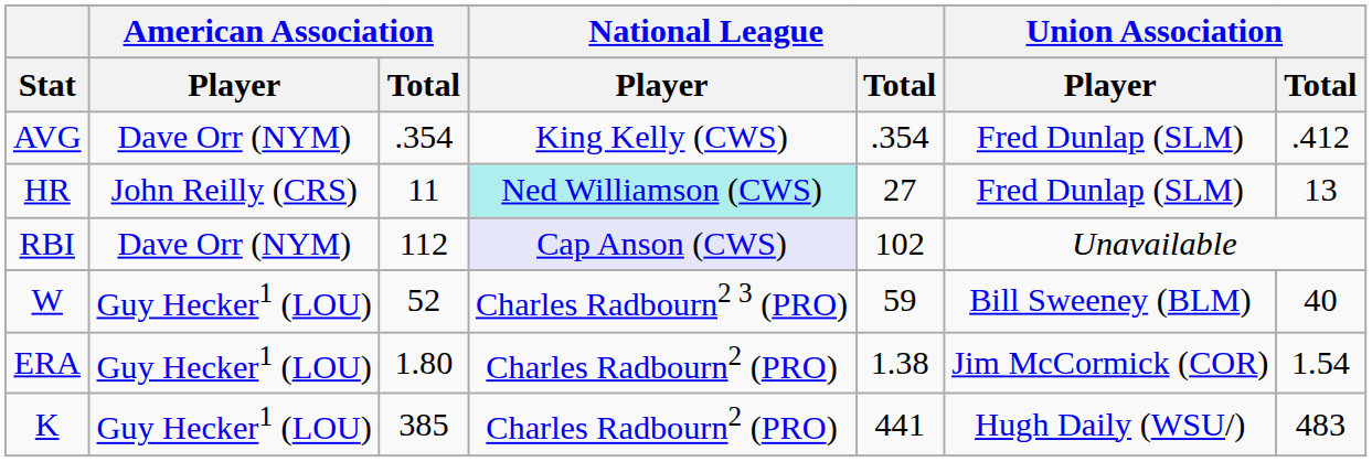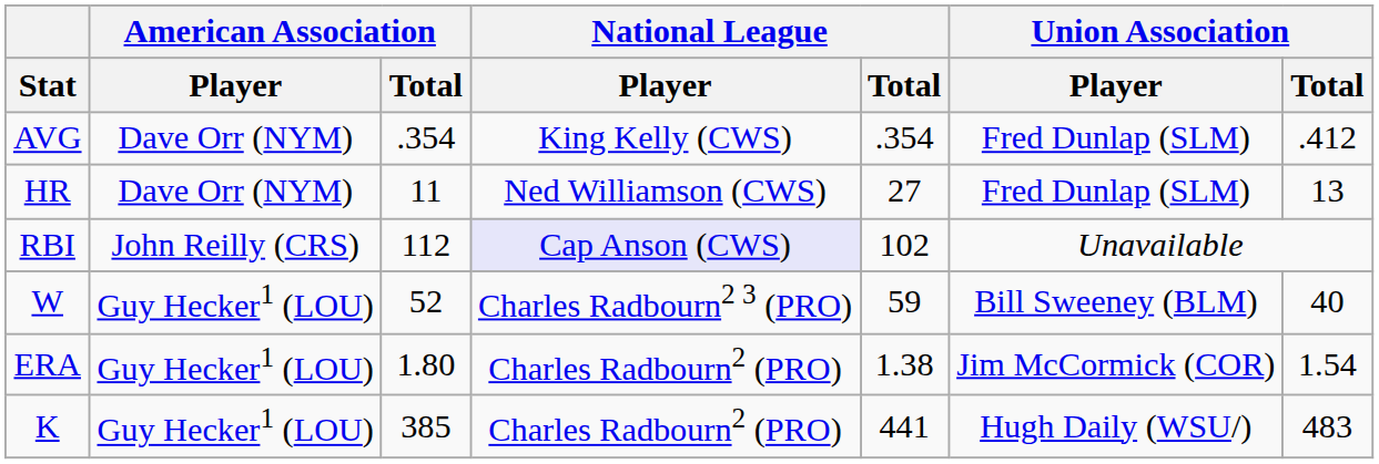 <table class="wikitable" style="text-align:center;">
 <tr>
 <th></th>
 <th colspan=2><a href='#'>American Association</a></th>
 <th colspan=2><a href='#'>National League</a></th>
 <th colspan=2><a href='#'>Union Association</a></th>
 </tr>
 <tr>
 <th>Stat</th>
 <th>Player</th>
 <th>Total</th>
 <th>Player</th>
 <th>Total</th>
 <th>Player</th>
 <th>Total</th>
 </tr>
 <tr>
 <td><a href='#'>AVG</a></td>
 <td><a href='#'>Dave Orr</a> (<a href='#'>NYM</a>)</td>
 <td>.354</td>
 <td><a href='#'>King Kelly</a> (<a href='#'>CWS</a>)</td>
 <td>.354</td>
 <td><a href='#'>Fred Dunlap</a> (<a href='#'>SLM</a>)</td>
 <td>.412</td>
 </tr>
 <tr>
 <td><a href='#'>HR</a></td>
-<td><a href='#'>John Reilly</a> (<a href='#'>CRS</a>)</td>
+<td><a href='#'>Dave Orr</a> (<a href='#'>NYM</a>)</td>
 <td>11</td>
-<td style="background: paleturquoise;"><a href='#'>Ned Williamson</a> (<a href='#'>CWS</a>)</td>
+<td><a href='#'>Ned Williamson</a> (<a href='#'>CWS</a>)</td>
 <td>27</td>
 <td><a href='#'>Fred Dunlap</a> (<a href='#'>SLM</a>)</td>
 <td>13</td>
 </tr>
 <tr>
 <td><a href='#'>RBI</a></td>
-<td><a href='#'>Dave Orr</a> (<a href='#'>NYM</a>)</td>
+<td><a href='#'>John Reilly</a> (<a href='#'>CRS</a>)</td>
 <td>112</td>
 <td style="background: lavender;"><a href='#'>Cap Anson</a> (<a href='#'>CWS</a>)</td>
 <td>102</td>
 <td colspan="2"><em>Unavailable</em></td>
 </tr>
 <tr>
 <td><a href='#'>W</a></td>
 <td><a href='#'>Guy Hecker</a><sup>1</sup> (<a href='#'>LOU</a>)</td>
 <td>52</td>
 <td><a href='#'>Charles Radbourn</a><sup>2 3</sup> (<a href='#'>PRO</a>)</td>
 <td>59</td>
 <td><a href='#'>Bill Sweeney</a> (<a href='#'>BLM</a>)</td>
 <td>40</td>
 </tr>
 <tr>
 <td><a href='#'>ERA</a></td>
 <td><a href='#'>Guy Hecker</a><sup>1</sup> (<a href='#'>LOU</a>)</td>
 <td>1.80</td>
 <td><a href='#'>Charles Radbourn</a><sup>2</sup> (<a href='#'>PRO</a>)</td>
 <td>1.38</td>
 <td><a href='#'>Jim McCormick</a> (<a href='#'>COR</a>)</td>
 <td>1.54</td>
 </tr>
 <tr>
 <td><a href='#'>K</a></td>
 <td><a href='#'>Guy Hecker</a><sup>1</sup> (<a href='#'>LOU</a>)</td>
 <td>385</td>
 <td><a href='#'>Charles Radbourn</a><sup>2</sup> (<a href='#'>PRO</a>)</td>
 <td>441</td>
 <td><a href='#'>Hugh Daily</a> (<a href='#'>WSU</a>/)</td>
 <td>483</td>
 </tr>
 </table>
